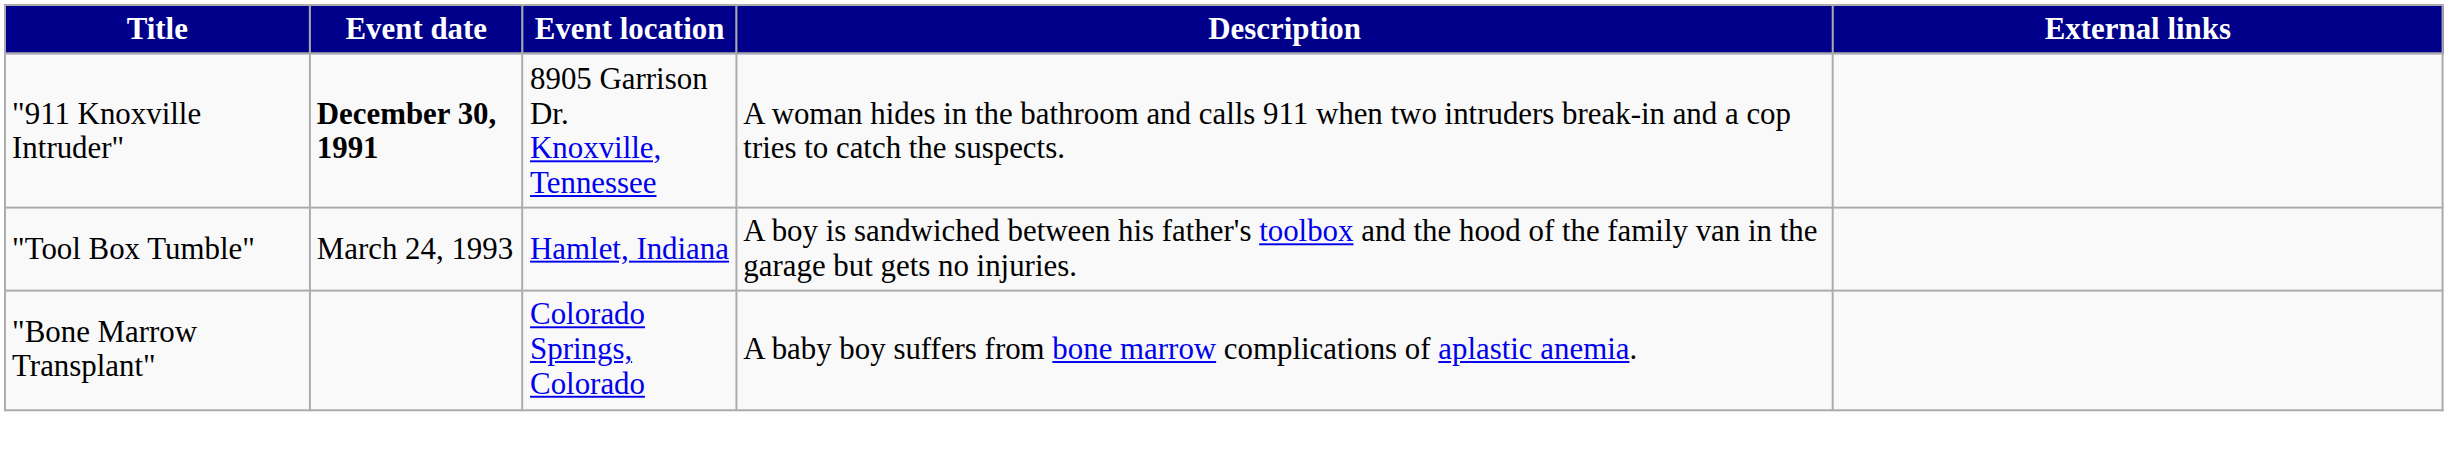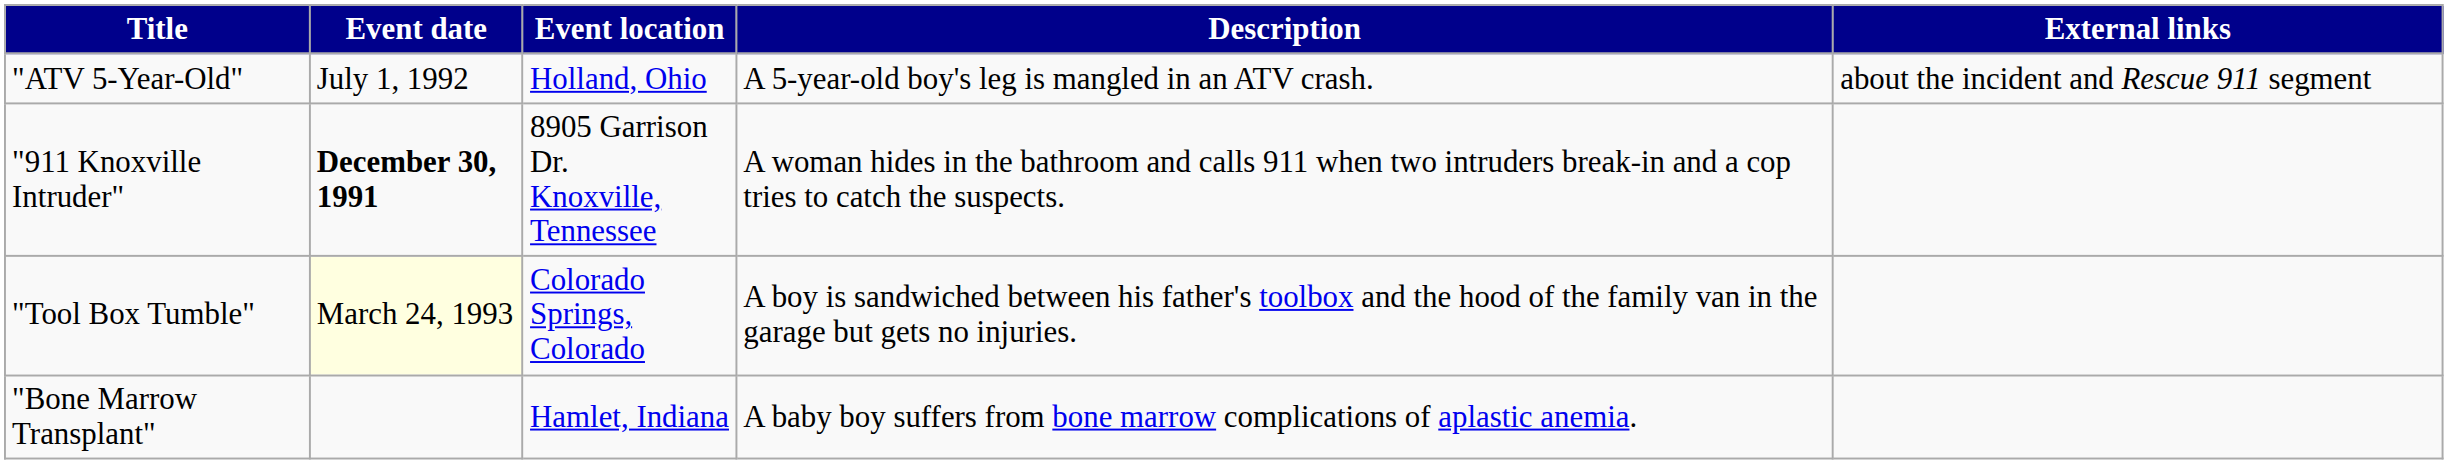 <table class="wikitable" style="width: 100%;">
 <tr>
 <th style="background: #00008B; color: #FFFFFF; width: 10%;">Title</th>
 <th style="background: #00008B; color: #FFFFFF; width: 7%;">Event date</th>
 <th style="background: #00008B; color: #FFFFFF; width: 7%;">Event location</th>
 <th style="background: #00008B; color: #FFFFFF; width: 36%;">Description</th>
 <th style="background: #00008B; color: #FFFFFF; width: 20%;">External links</th>
+</tr>
+<tr>
+<td>"ATV 5-Year-Old"</td>
+<td>July 1, 1992</td>
+<td><a href='#'>Holland, Ohio</a></td>
+<td>A 5-year-old boy's leg is mangled in an ATV crash.</td>
+<td> about the incident and <em>Rescue 911</em> segment</td>
 </tr>
 <tr>
 <td>"911 Knoxville Intruder"</td>
 <td><strong>December 30, 1991</strong></td>
 <td>8905 Garrison Dr.<br><a href='#'>Knoxville, Tennessee</a></td>
 <td>A woman hides in the bathroom and calls 911 when two intruders break-in and a cop tries to catch the suspects.</td>
 <td></td>
 </tr>
 <tr>
 <td>"Tool Box Tumble"</td>
-<td>March 24, 1993</td>
-<td><a href='#'>Hamlet, Indiana</a></td>
+<td style="background: lightyellow;">March 24, 1993</td>
+<td><a href='#'>Colorado Springs, Colorado</a></td>
 <td>A boy is sandwiched between his father's <a href='#'>toolbox</a> and the hood of the family van in the garage but gets no injuries.</td>
 <td></td>
 </tr>
 <tr>
 <td>"Bone Marrow Transplant"</td>
 <td></td>
-<td><a href='#'>Colorado Springs, Colorado</a></td>
+<td><a href='#'>Hamlet, Indiana</a></td>
 <td>A baby boy suffers from <a href='#'>bone marrow</a> complications of <a href='#'>aplastic anemia</a>.</td>
 <td></td>
 </tr>
 </table>
